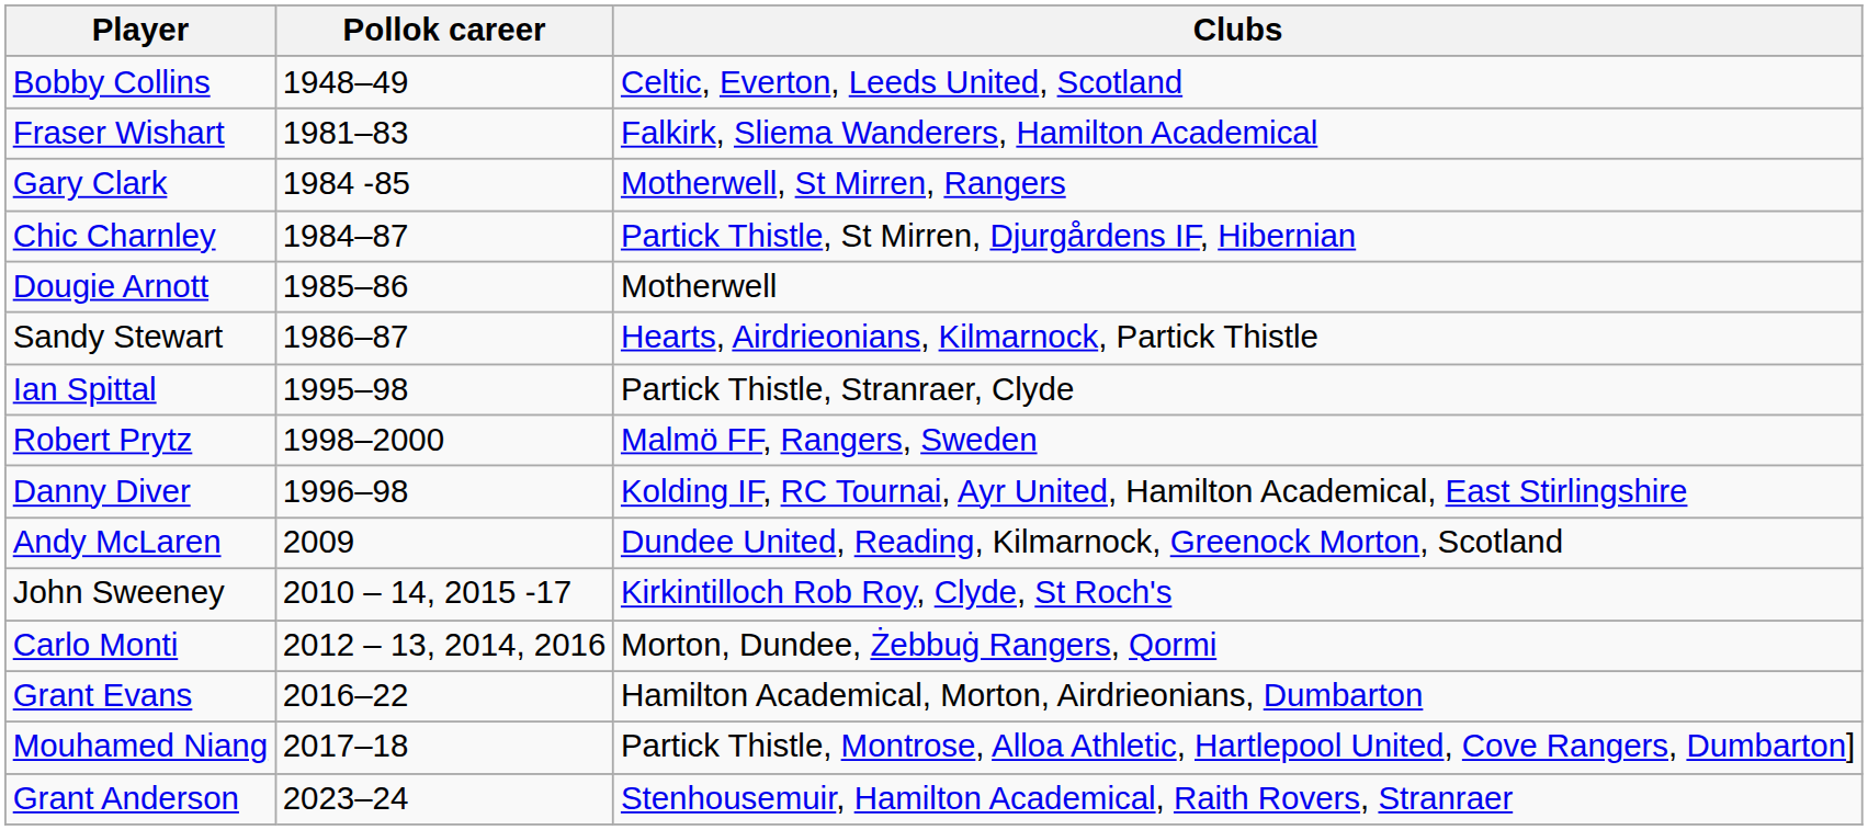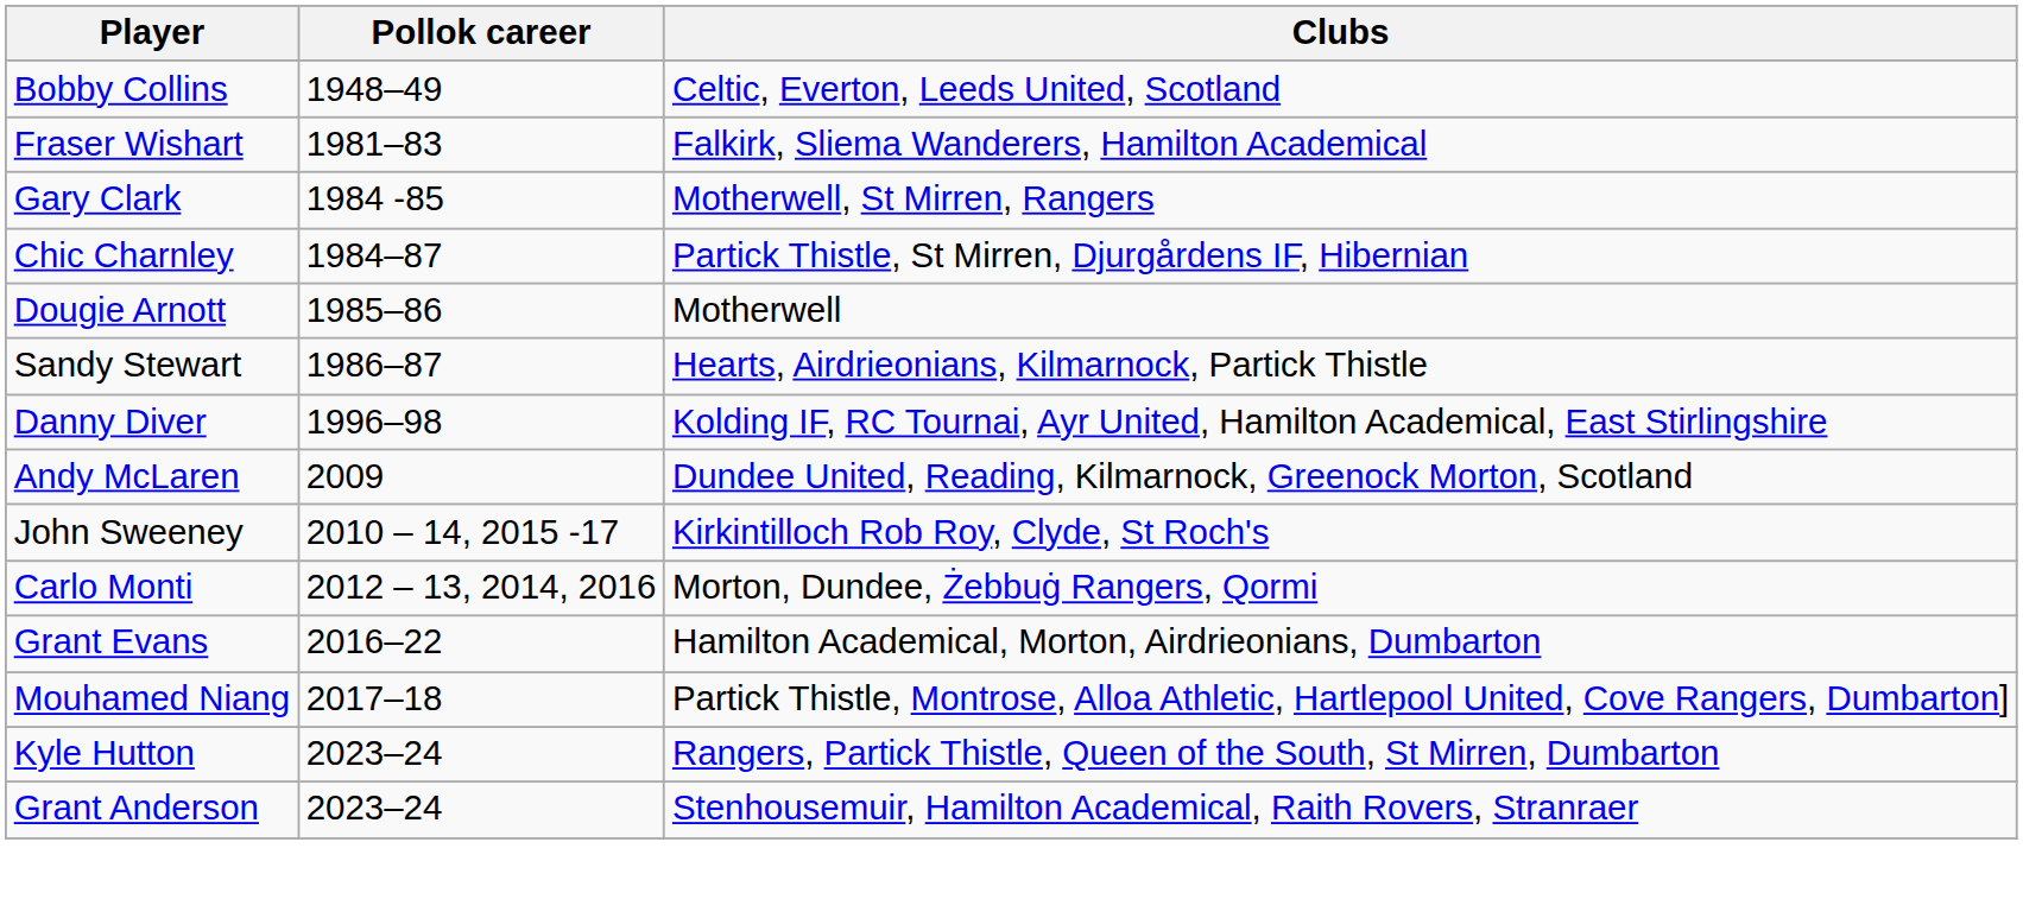 <table class="wikitable">
 <tr>
 <th>Player</th>
 <th>Pollok career</th>
 <th>Clubs</th>
 </tr>
 <tr>
 <td><a href='#'>Bobby Collins</a></td>
 <td>1948–49</td>
 <td><a href='#'>Celtic</a>, <a href='#'>Everton</a>, <a href='#'>Leeds United</a>, <a href='#'>Scotland</a></td>
 </tr>
 <tr>
 <td><a href='#'>Fraser Wishart</a></td>
 <td>1981–83</td>
 <td><a href='#'>Falkirk</a>, <a href='#'>Sliema Wanderers</a>, <a href='#'>Hamilton Academical</a></td>
 </tr>
 <tr>
 <td><a href='#'>Gary Clark</a></td>
 <td>1984 -85</td>
 <td><a href='#'>Motherwell</a>, <a href='#'>St Mirren</a>, <a href='#'>Rangers</a></td>
 </tr>
 <tr>
 <td><a href='#'>Chic Charnley</a></td>
 <td>1984–87</td>
 <td><a href='#'>Partick Thistle</a>, St Mirren, <a href='#'>Djurgårdens IF</a>, <a href='#'>Hibernian</a></td>
 </tr>
 <tr>
 <td><a href='#'>Dougie Arnott</a></td>
 <td>1985–86</td>
 <td>Motherwell</td>
 </tr>
 <tr>
 <td>Sandy Stewart</td>
 <td>1986–87</td>
 <td><a href='#'>Hearts</a>, <a href='#'>Airdrieonians</a>, <a href='#'>Kilmarnock</a>, Partick Thistle</td>
 </tr>
 <tr>
-<td><a href='#'>Ian Spittal</a></td>
-<td>1995–98</td>
-<td>Partick Thistle, Stranraer, Clyde</td>
-</tr>
-<tr>
-<td><a href='#'>Robert Prytz</a></td>
-<td>1998–2000</td>
-<td><a href='#'>Malmö FF</a>, <a href='#'>Rangers</a>, <a href='#'>Sweden</a></td>
-</tr>
-<tr>
 <td><a href='#'>Danny Diver</a></td>
 <td>1996–98</td>
 <td><a href='#'>Kolding IF</a>, <a href='#'>RC Tournai</a>, <a href='#'>Ayr United</a>, Hamilton Academical, <a href='#'>East Stirlingshire</a></td>
 </tr>
 <tr>
 <td><a href='#'>Andy McLaren</a></td>
 <td>2009</td>
 <td><a href='#'>Dundee United</a>, <a href='#'>Reading</a>, Kilmarnock, <a href='#'>Greenock Morton</a>, Scotland</td>
 </tr>
 <tr>
 <td>John Sweeney</td>
 <td>2010 – 14, 2015 -17</td>
 <td><a href='#'>Kirkintilloch Rob Roy</a>, <a href='#'>Clyde</a>, <a href='#'>St Roch's</a></td>
 </tr>
 <tr>
 <td><a href='#'>Carlo Monti</a></td>
 <td>2012 – 13, 2014, 2016</td>
 <td>Morton, Dundee, <a href='#'>Żebbuġ Rangers</a>, <a href='#'>Qormi</a></td>
 </tr>
 <tr>
 <td><a href='#'>Grant Evans</a></td>
 <td>2016–22</td>
 <td>Hamilton Academical, Morton, Airdrieonians, <a href='#'>Dumbarton</a></td>
 </tr>
 <tr>
 <td><a href='#'>Mouhamed Niang</a></td>
 <td>2017–18</td>
 <td>Partick Thistle, <a href='#'>Montrose</a>, <a href='#'>Alloa Athletic</a>, <a href='#'>Hartlepool United</a>, <a href='#'>Cove Rangers</a>, <a href='#'>Dumbarton</a>]</td>
 </tr>
 <tr>
+<td><a href='#'>Kyle Hutton</a></td>
+<td>2023–24</td>
+<td><a href='#'>Rangers</a>, <a href='#'>Partick Thistle</a>, <a href='#'>Queen of the South</a>, <a href='#'>St Mirren</a>, <a href='#'>Dumbarton</a></td>
+</tr>
+<tr>
 <td><a href='#'>Grant Anderson</a></td>
 <td>2023–24</td>
 <td><a href='#'>Stenhousemuir</a>, <a href='#'>Hamilton Academical</a>, <a href='#'>Raith Rovers</a>, <a href='#'>Stranraer</a></td>
 </tr>
 </table>
